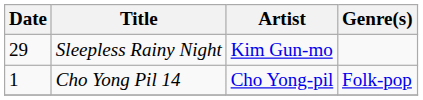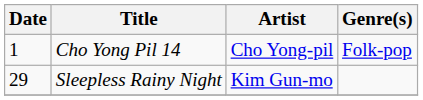 <table class="wikitable" style="text-align: left;">
 <tr>
 <th>Date</th>
 <th>Title</th>
 <th>Artist</th>
 <th>Genre(s)</th>
 </tr>
 <tr>
+<td>1</td>
+<td><em>Cho Yong Pil 14</em></td>
+<td><a href='#'>Cho Yong-pil</a></td>
+<td><a href='#'>Folk-pop</a></td>
+</tr>
+<tr>
 <td>29</td>
 <td><em>Sleepless Rainy Night</em></td>
 <td><a href='#'>Kim Gun-mo</a></td>
 <td></td>
 </tr>
 <tr>
-<td>1</td>
-<td><em>Cho Yong Pil 14</em></td>
-<td><a href='#'>Cho Yong-pil</a></td>
-<td><a href='#'>Folk-pop</a></td>
-</tr>
-<tr>
 </tr>
 </table>
